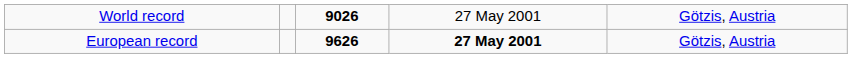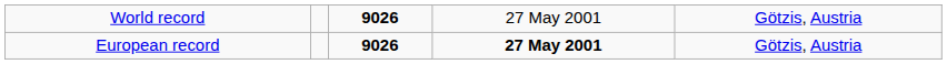 <table class="wikitable" style=" text-align:center; font-size:105%;" width="75%">
 <tr>
 <td><a href='#'>World record</a></td>
 <td></td>
 <td><strong>9026</strong></td>
 <td>27 May 2001</td>
 <td> <a href='#'>Götzis</a>, <a href='#'>Austria</a></td>
 </tr>
 <tr>
 <td><a href='#'>European record</a></td>
 <td></td>
-<td><strong>9626</strong></td>
+<td><strong>9026</strong></td>
 <td><strong>27 May 2001</strong></td>
 <td> <a href='#'>Götzis</a>, <a href='#'>Austria</a></td>
 </tr>
 </table>
